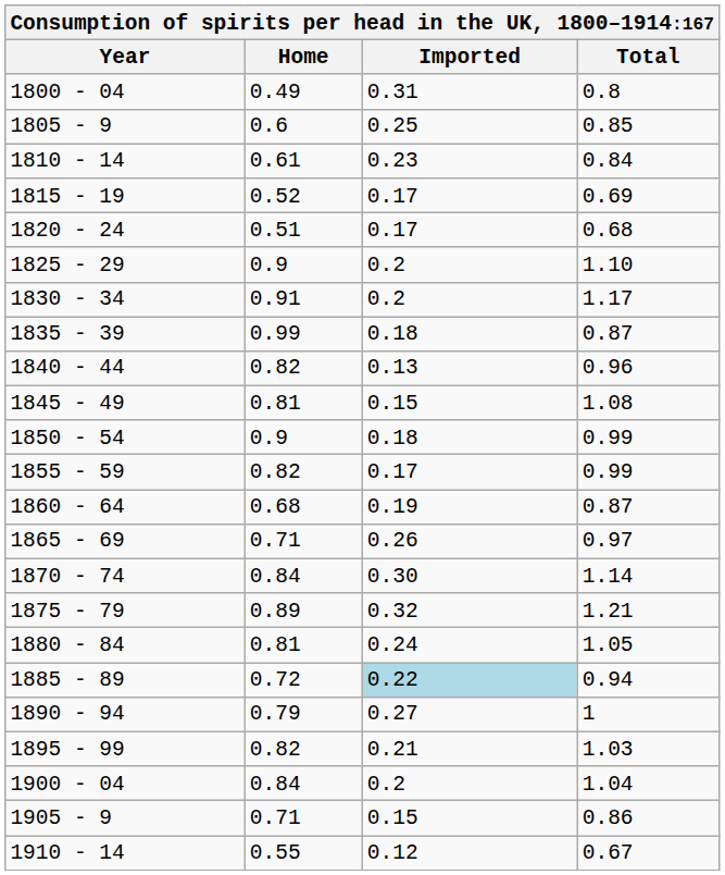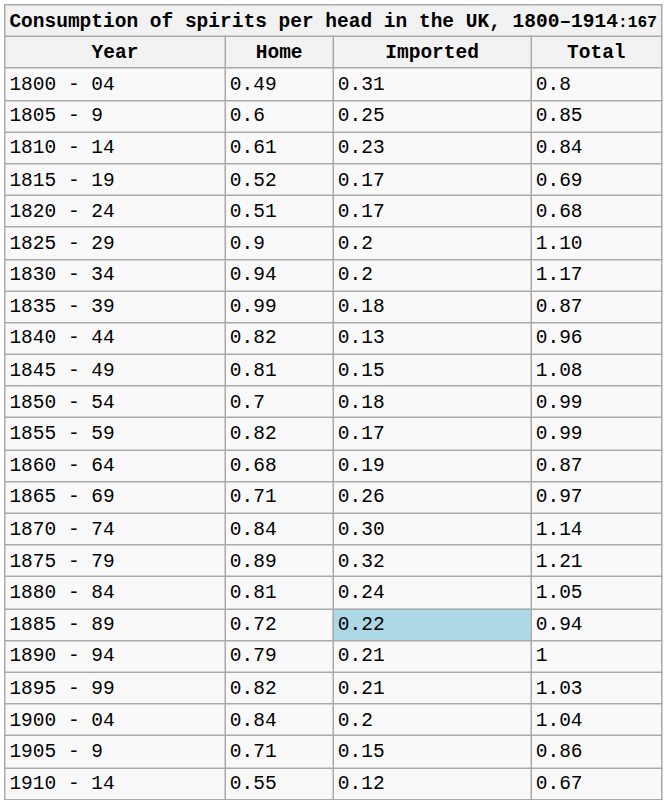 <table class="wikitable mw-collapsible mw-collapsed">
 <tr>
 <th colspan="4">Consumption of spirits per head in the UK, 1800–1914<small>:167</small></th>
 </tr>
 <tr>
 <th>Year</th>
 <th>Home</th>
 <th>Imported</th>
 <th>Total</th>
 </tr>
 <tr>
 <td>1800 - 04</td>
 <td>0.49</td>
 <td>0.31</td>
 <td>0.8</td>
 </tr>
 <tr>
 <td>1805 - 9</td>
 <td>0.6</td>
 <td>0.25</td>
 <td>0.85</td>
 </tr>
 <tr>
 <td>1810 - 14</td>
 <td>0.61</td>
 <td>0.23</td>
 <td>0.84</td>
 </tr>
 <tr>
 <td>1815 - 19</td>
 <td>0.52</td>
 <td>0.17</td>
 <td>0.69</td>
 </tr>
 <tr>
 <td>1820 - 24</td>
 <td>0.51</td>
 <td>0.17</td>
 <td>0.68</td>
 </tr>
 <tr>
 <td>1825 - 29</td>
 <td>0.9</td>
 <td>0.2</td>
 <td>1.10</td>
 </tr>
 <tr>
 <td>1830 - 34</td>
-<td>0.91</td>
+<td>0.94</td>
 <td>0.2</td>
 <td>1.17</td>
 </tr>
 <tr>
 <td>1835 - 39</td>
 <td>0.99</td>
 <td>0.18</td>
 <td>0.87</td>
 </tr>
 <tr>
 <td>1840 - 44</td>
 <td>0.82</td>
 <td>0.13</td>
 <td>0.96</td>
 </tr>
 <tr>
 <td>1845 - 49</td>
 <td>0.81</td>
 <td>0.15</td>
 <td>1.08</td>
 </tr>
 <tr>
 <td>1850 - 54</td>
-<td>0.9</td>
+<td>0.7</td>
 <td>0.18</td>
 <td>0.99</td>
 </tr>
 <tr>
 <td>1855 - 59</td>
 <td>0.82</td>
 <td>0.17</td>
 <td>0.99</td>
 </tr>
 <tr>
 <td>1860 - 64</td>
 <td>0.68</td>
 <td>0.19</td>
 <td>0.87</td>
 </tr>
 <tr>
 <td>1865 - 69</td>
 <td>0.71</td>
 <td>0.26</td>
 <td>0.97</td>
 </tr>
 <tr>
 <td>1870 - 74</td>
 <td>0.84</td>
 <td>0.30</td>
 <td>1.14</td>
 </tr>
 <tr>
 <td>1875 - 79</td>
 <td>0.89</td>
 <td>0.32</td>
 <td>1.21</td>
 </tr>
 <tr>
 <td>1880 - 84</td>
 <td>0.81</td>
 <td>0.24</td>
 <td>1.05</td>
 </tr>
 <tr>
 <td>1885 - 89</td>
 <td>0.72</td>
 <td style="background: lightblue;">0.22</td>
 <td>0.94</td>
 </tr>
 <tr>
 <td>1890 - 94</td>
 <td>0.79</td>
-<td>0.27</td>
+<td>0.21</td>
 <td>1</td>
 </tr>
 <tr>
 <td>1895 - 99</td>
 <td>0.82</td>
 <td>0.21</td>
 <td>1.03</td>
 </tr>
 <tr>
 <td>1900 - 04</td>
 <td>0.84</td>
 <td>0.2</td>
 <td>1.04</td>
 </tr>
 <tr>
 <td>1905 - 9</td>
 <td>0.71</td>
 <td>0.15</td>
 <td>0.86</td>
 </tr>
 <tr>
 <td>1910 - 14</td>
 <td>0.55</td>
 <td>0.12</td>
 <td>0.67</td>
 </tr>
 </table>
